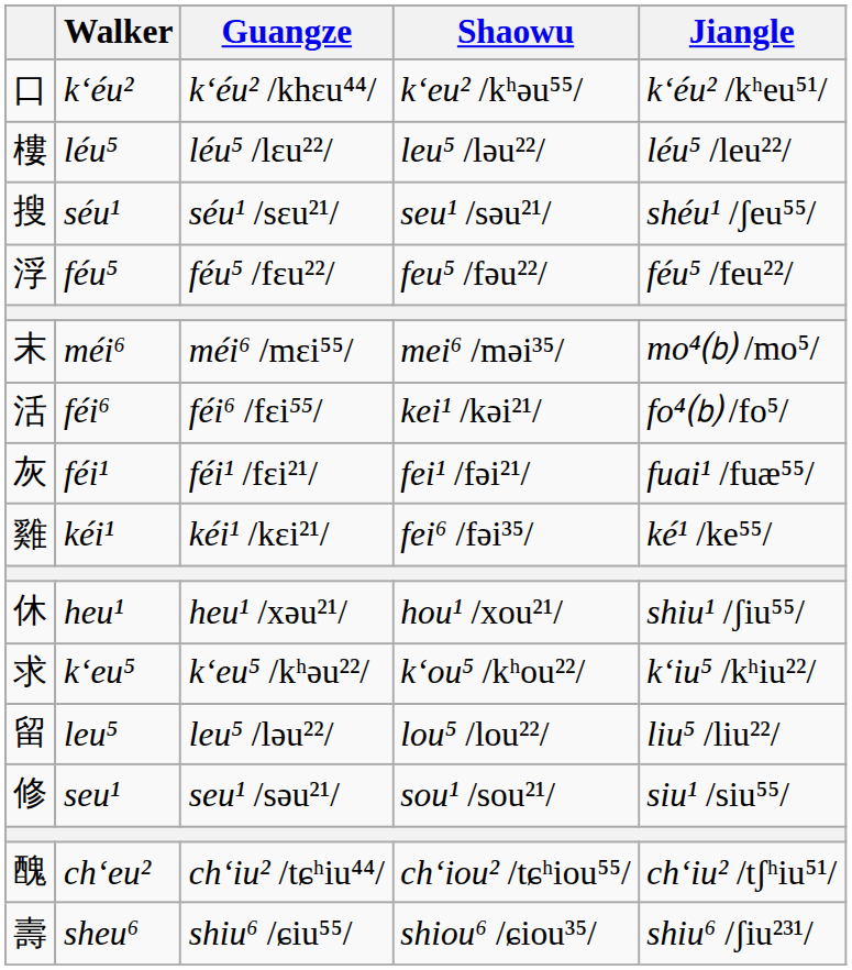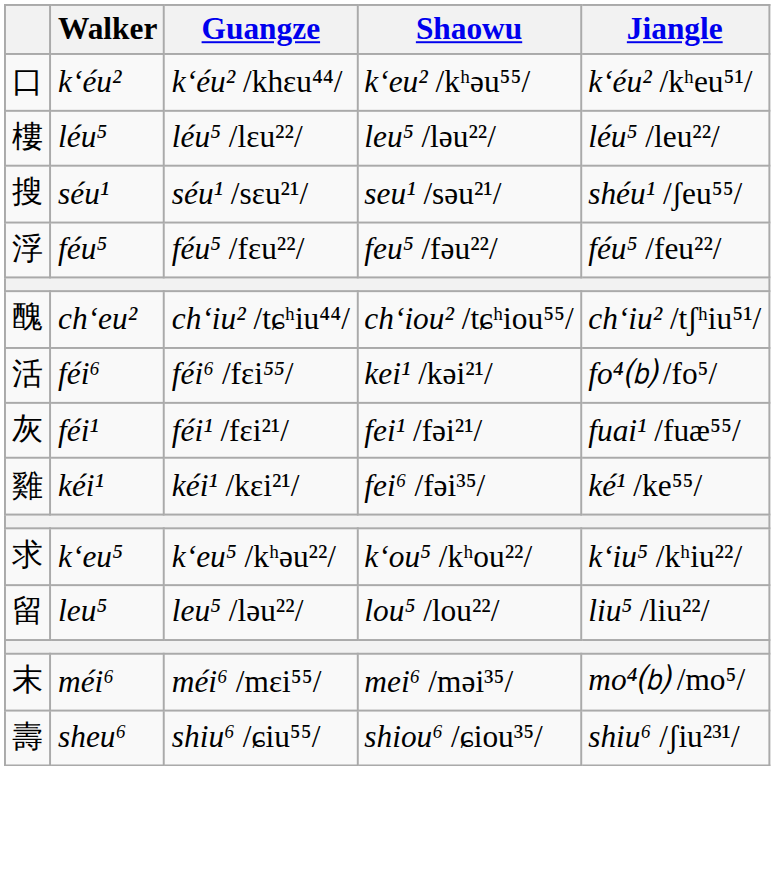 <table class="wikitable">
 <tr>
 <th></th>
 <th>Walker</th>
 <th><a href='#'>Guangze</a></th>
 <th><a href='#'>Shaowu</a></th>
 <th><a href='#'>Jiangle</a></th>
 </tr>
 <tr>
 <td>口</td>
 <td><em>kʻéu²</em></td>
 <td><em>kʻéu²</em> /khɛu⁴⁴/</td>
 <td><em>kʻeu²</em> /kʰəu⁵⁵/</td>
 <td><em>kʻéu²</em> /kʰeu⁵¹/</td>
 </tr>
 <tr>
 <td>樓</td>
 <td><em>léu⁵</em></td>
 <td><em>léu⁵</em> /lɛu²²/</td>
 <td><em>leu⁵</em> /ləu²²/</td>
 <td><em>léu⁵</em> /leu²²/</td>
 </tr>
 <tr>
 <td>搜</td>
 <td><em>séu¹</em></td>
 <td><em>séu¹</em> /sɛu²¹/</td>
 <td><em>seu¹</em> /səu²¹/</td>
 <td><em>shéu¹</em> /ʃeu⁵⁵/</td>
 </tr>
 <tr>
 <td>浮</td>
 <td><em>féu⁵</em></td>
 <td><em>féu⁵</em> /fɛu²²/</td>
 <td><em>feu⁵</em> /fəu²²/</td>
 <td><em>féu⁵</em> /feu²²/</td>
 </tr>
 <tr>
 <th colspan="5"></th>
 </tr>
 <tr>
-<td>末</td>
-<td><em>méi⁶</em></td>
-<td><em>méi⁶</em> /mɛi⁵⁵/</td>
-<td><em>mei⁶</em> /məi³⁵/</td>
-<td><em>mo⁴⒝</em> /mo⁵/</td>
+<td>醜</td>
+<td><em>chʻeu²</em></td>
+<td><em>chʻiu²</em> /tɕʰiu⁴⁴/</td>
+<td><em>chʻiou²</em> /tɕʰiou⁵⁵/</td>
+<td><em>chʻiu²</em> /tʃʰiu⁵¹/</td>
 </tr>
 <tr>
 <td>活</td>
 <td><em>féi⁶</em></td>
 <td><em>féi⁶</em> /fɛi<em>⁵⁵</em>/</td>
 <td><em>kei¹</em> /kəi²¹/</td>
 <td><em>fo⁴⒝</em> /fo⁵/</td>
 </tr>
 <tr>
 <td>灰</td>
 <td><em>féi¹</em></td>
 <td><em>féi¹</em> /fɛi²¹/</td>
 <td><em>fei¹</em> /fəi²¹/</td>
 <td><em>fuai¹</em> /fuæ⁵⁵/</td>
 </tr>
 <tr>
 <td>雞</td>
 <td><em>kéi¹</em></td>
 <td><em>kéi¹</em> /kɛi²¹/</td>
 <td><em>fei⁶</em> /fəi³⁵/</td>
 <td><em>ké¹</em> /ke⁵⁵/</td>
 </tr>
 <tr>
 <th colspan="5"></th>
 </tr>
 <tr>
-<td>休</td>
-<td><em>heu¹</em></td>
-<td><em>heu¹</em> /xəu²¹/</td>
-<td><em>hou¹</em> /xou²¹/</td>
-<td><em>shiu¹</em> /ʃiu⁵⁵/</td>
-</tr>
-<tr>
 <td>求</td>
 <td><em>kʻeu⁵</em></td>
 <td><em>kʻeu⁵</em> /kʰəu²²/</td>
 <td><em>kʻou⁵</em> /kʰou²²/</td>
 <td><em>kʻiu⁵</em> /kʰiu²²/</td>
 </tr>
 <tr>
 <td>留</td>
 <td><em>leu⁵</em></td>
 <td><em>leu⁵</em> /ləu²²/</td>
 <td><em>lou⁵</em> /lou²²/</td>
 <td><em>liu⁵</em> /liu²²/</td>
 </tr>
 <tr>
-<td>修</td>
-<td><em>seu¹</em></td>
-<td><em>seu¹</em> /səu²¹/</td>
-<td><em>sou¹</em> /sou²¹/</td>
-<td><em>siu¹</em> /siu⁵⁵/</td>
-</tr>
-<tr>
 <th colspan="5"></th>
 </tr>
 <tr>
-<td>醜</td>
-<td><em>chʻeu²</em></td>
-<td><em>chʻiu²</em> /tɕʰiu⁴⁴/</td>
-<td><em>chʻiou²</em> /tɕʰiou⁵⁵/</td>
-<td><em>chʻiu²</em> /tʃʰiu⁵¹/</td>
+<td>末</td>
+<td><em>méi⁶</em></td>
+<td><em>méi⁶</em> /mɛi⁵⁵/</td>
+<td><em>mei⁶</em> /məi³⁵/</td>
+<td><em>mo⁴⒝</em> /mo⁵/</td>
 </tr>
 <tr>
 <td>壽</td>
 <td><em>sheu⁶</em></td>
 <td><em>shiu⁶</em> /ɕiu⁵⁵/</td>
 <td><em>shiou⁶</em> /ɕiou³⁵/</td>
 <td><em>shiu⁶</em> /ʃiu²³¹/</td>
 </tr>
 </table>
